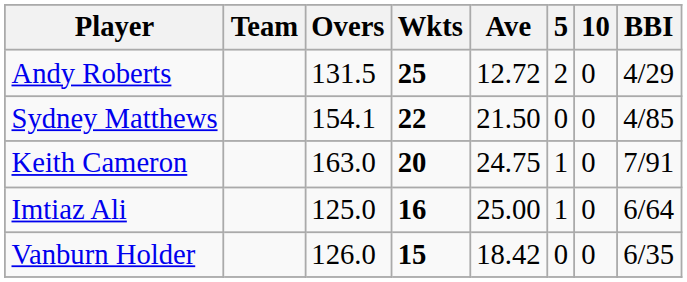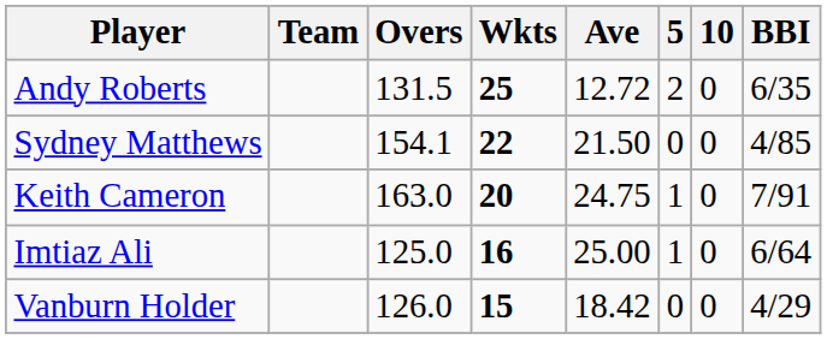 <table class="wikitable">
 <tr>
 <th>Player</th>
 <th>Team</th>
 <th>Overs</th>
 <th>Wkts</th>
 <th>Ave</th>
 <th>5</th>
 <th>10</th>
 <th>BBI</th>
 </tr>
 <tr>
 <td><a href='#'>Andy Roberts</a></td>
 <td></td>
 <td>131.5</td>
 <td><strong>25</strong></td>
 <td>12.72</td>
 <td>2</td>
 <td>0</td>
-<td>4/29</td>
+<td>6/35</td>
 </tr>
 <tr>
 <td><a href='#'>Sydney Matthews</a></td>
 <td></td>
 <td>154.1</td>
 <td><strong>22</strong></td>
 <td>21.50</td>
 <td>0</td>
 <td>0</td>
 <td>4/85</td>
 </tr>
 <tr>
 <td><a href='#'>Keith Cameron</a></td>
 <td></td>
 <td>163.0</td>
 <td><strong>20</strong></td>
 <td>24.75</td>
 <td>1</td>
 <td>0</td>
 <td>7/91</td>
 </tr>
 <tr>
 <td><a href='#'>Imtiaz Ali</a></td>
 <td></td>
 <td>125.0</td>
 <td><strong>16</strong></td>
 <td>25.00</td>
 <td>1</td>
 <td>0</td>
 <td>6/64</td>
 </tr>
 <tr>
 <td><a href='#'>Vanburn Holder</a></td>
 <td></td>
 <td>126.0</td>
 <td><strong>15</strong></td>
 <td>18.42</td>
 <td>0</td>
 <td>0</td>
-<td>6/35</td>
+<td>4/29</td>
 </tr>
 </table>
